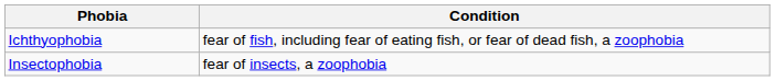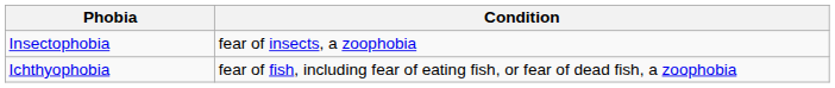 <table class="wikitable sortable" border="1">
 <tr>
 <th width="200px">Phobia</th>
 <th width="600px">Condition</th>
 </tr>
 <tr>
+<td><a href='#'>Insectophobia</a></td>
+<td>fear of <a href='#'>insects</a>, a <a href='#'>zoophobia</a></td>
+</tr>
+<tr>
 <td><a href='#'>Ichthyophobia</a></td>
 <td>fear of <a href='#'>fish</a>, including fear of eating fish, or fear of dead fish, a <a href='#'>zoophobia</a></td>
 </tr>
-<tr>
-<td><a href='#'>Insectophobia</a></td>
-<td>fear of <a href='#'>insects</a>, a <a href='#'>zoophobia</a></td>
-</tr>
 </table>
